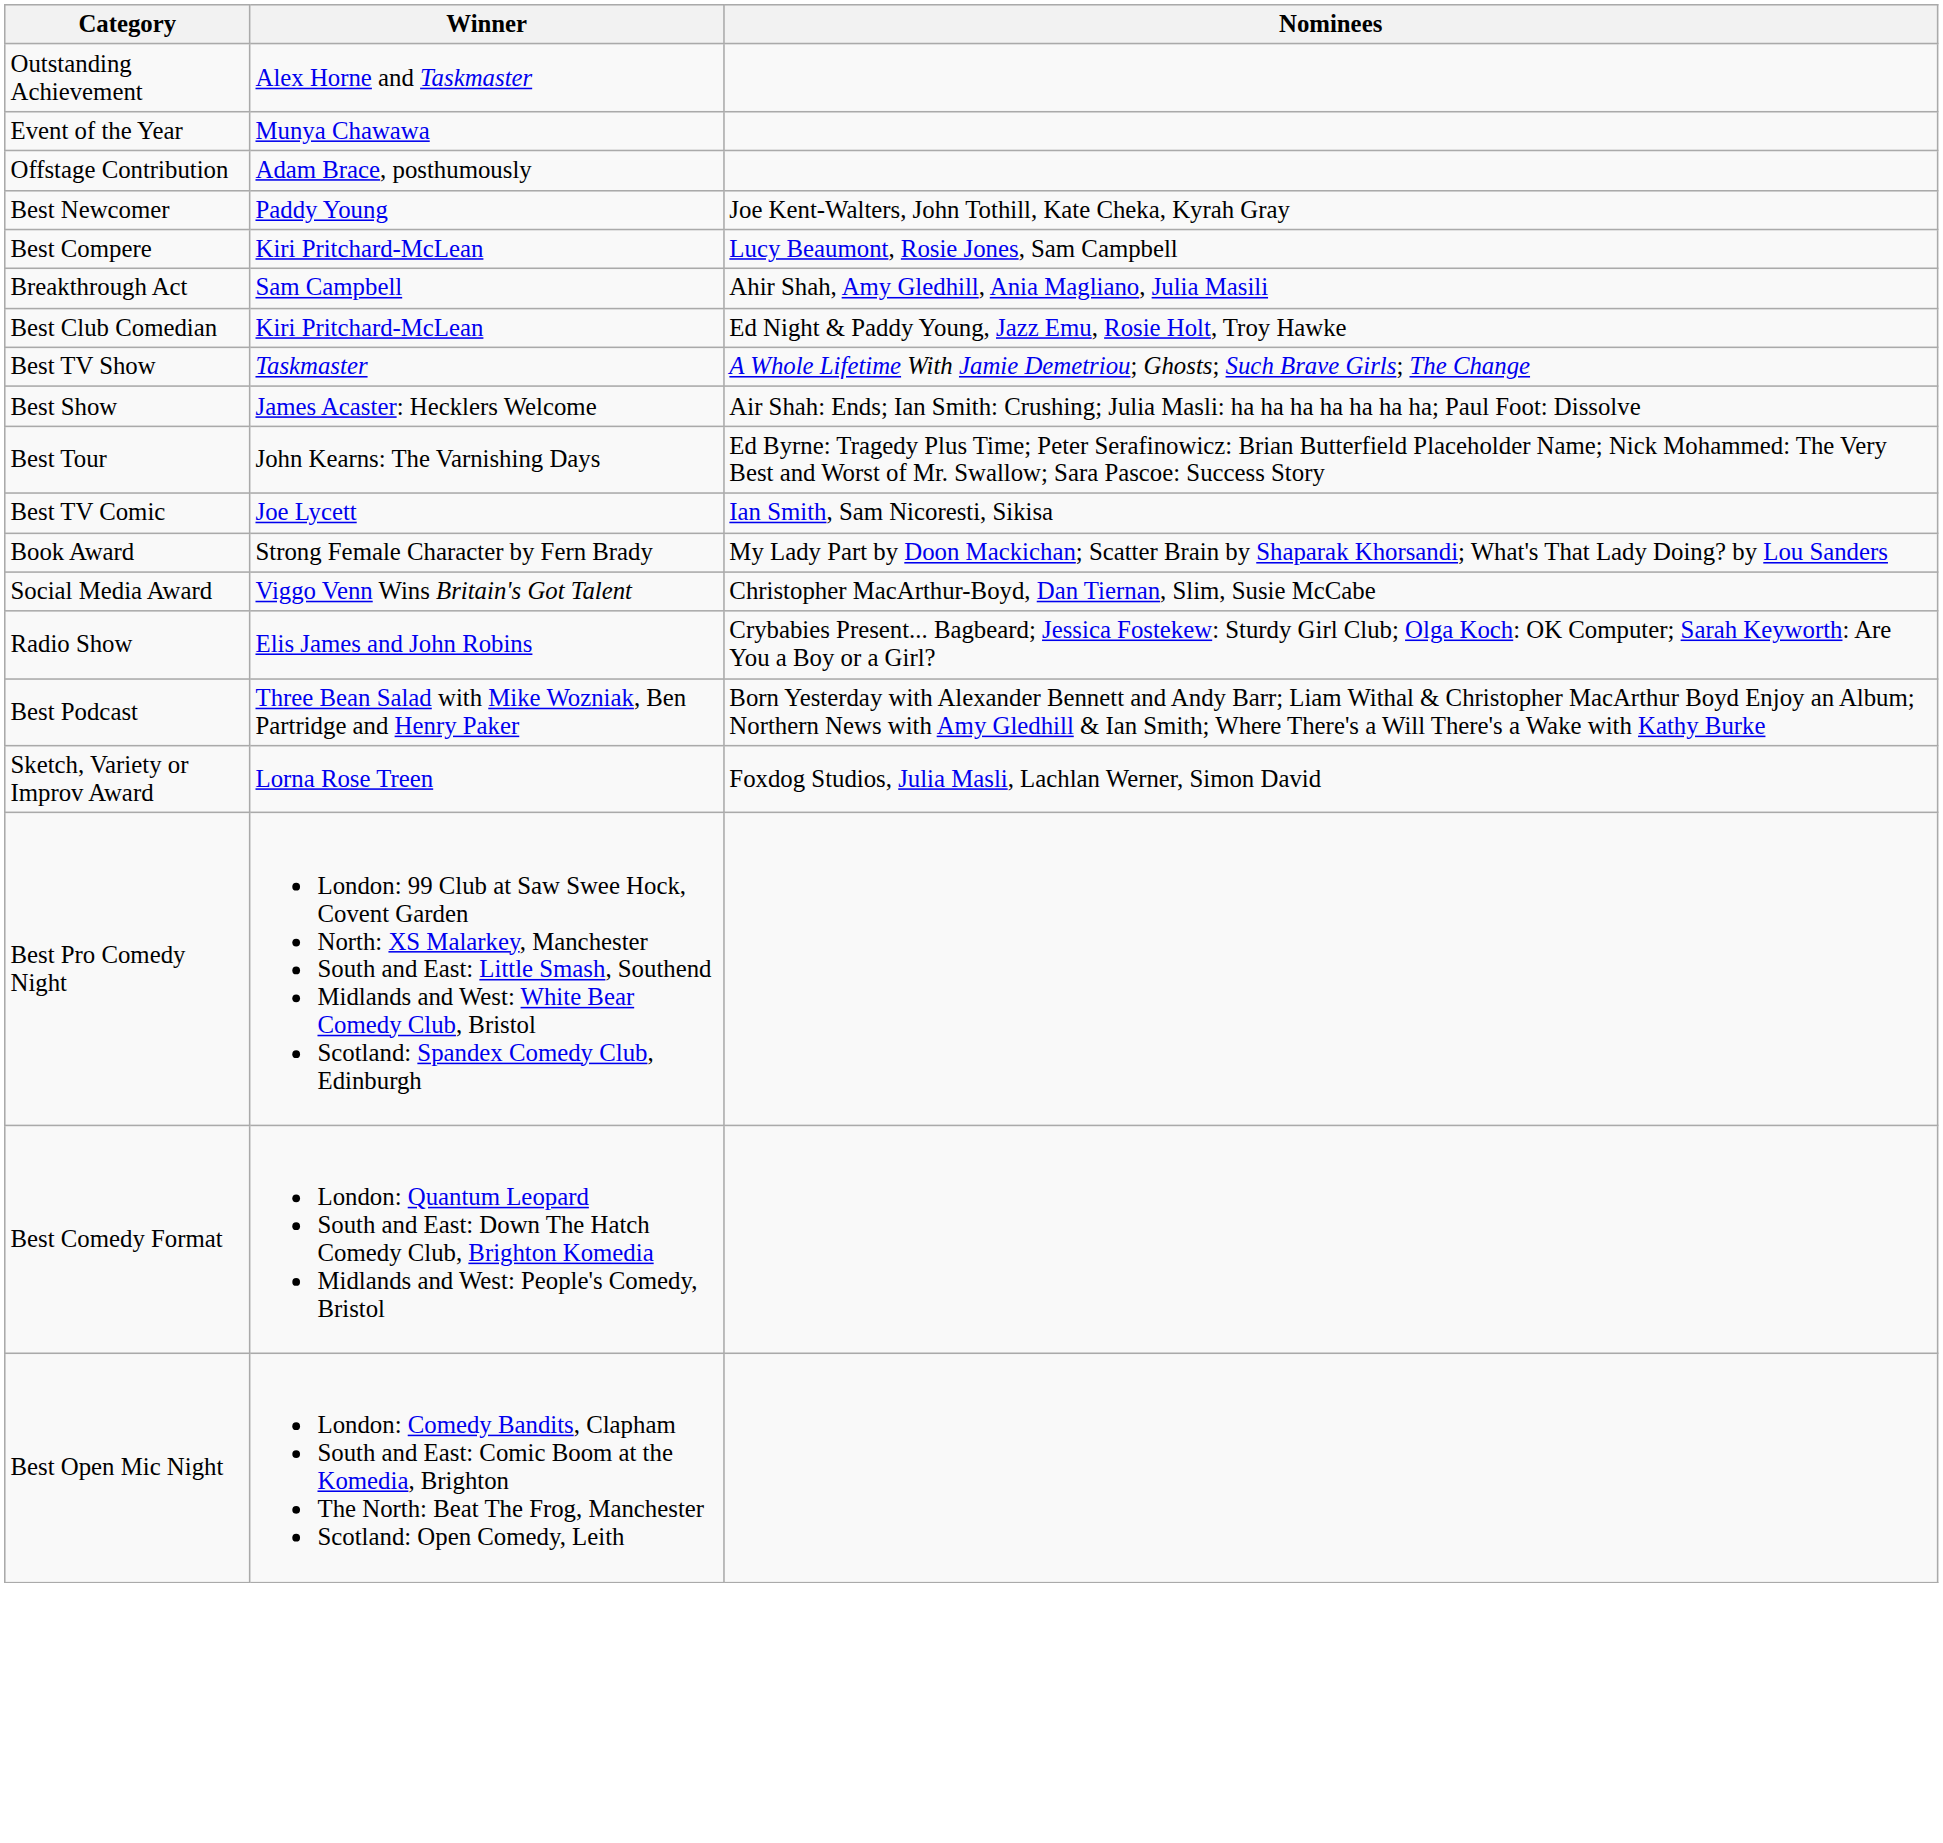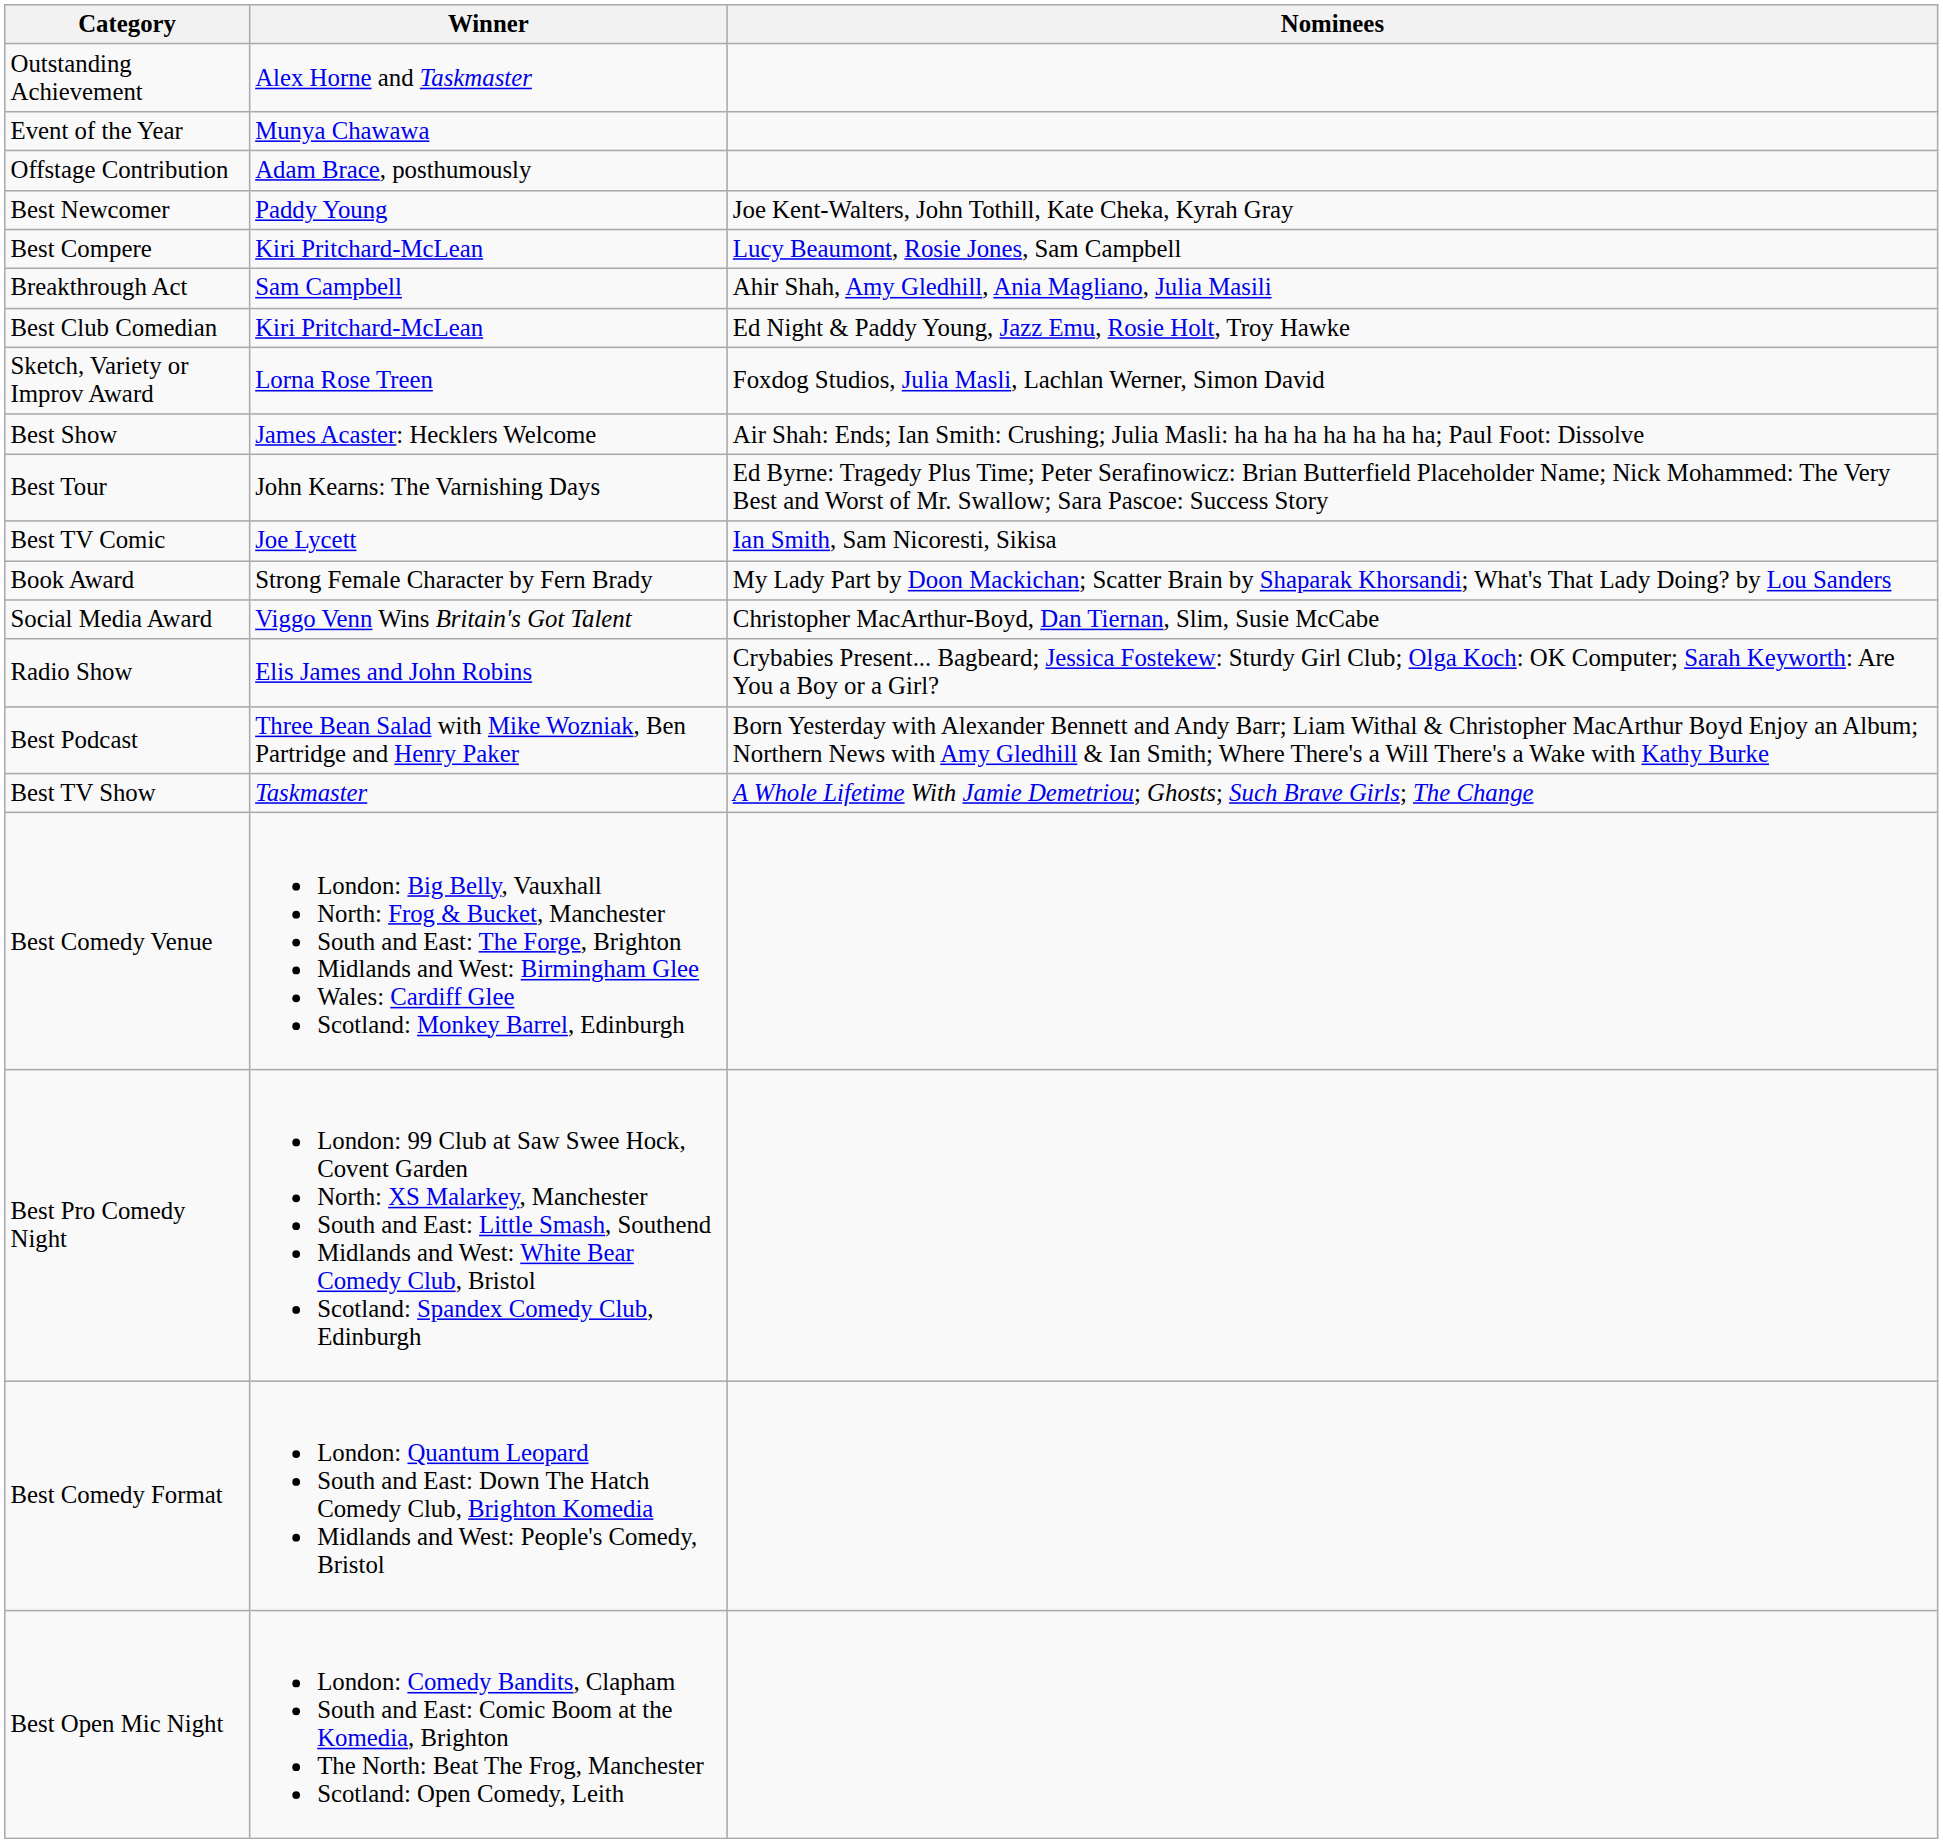 <table class="wikitable">
 <tr>
 <th>Category</th>
 <th>Winner</th>
 <th>Nominees</th>
 </tr>
 <tr>
 <td>Outstanding Achievement</td>
 <td><a href='#'>Alex Horne</a> and <a href='#'><em>Taskmaster</em></a></td>
 <td></td>
 </tr>
 <tr>
 <td>Event of the Year</td>
 <td><a href='#'>Munya Chawawa</a></td>
 <td></td>
 </tr>
 <tr>
 <td>Offstage Contribution</td>
 <td><a href='#'>Adam Brace</a>, posthumously</td>
 <td></td>
 </tr>
 <tr>
 <td>Best Newcomer</td>
 <td><a href='#'>Paddy Young</a></td>
 <td>Joe Kent-Walters, John Tothill, Kate Cheka, Kyrah Gray</td>
 </tr>
 <tr>
 <td>Best Compere</td>
 <td><a href='#'>Kiri Pritchard-McLean</a></td>
 <td><a href='#'>Lucy Beaumont</a>, <a href='#'>Rosie Jones</a>, Sam Campbell</td>
 </tr>
 <tr>
 <td>Breakthrough Act</td>
 <td><a href='#'>Sam Campbell</a></td>
 <td>Ahir Shah, <a href='#'>Amy Gledhill</a>, <a href='#'>Ania Magliano</a>, <a href='#'>Julia Masili</a></td>
 </tr>
 <tr>
 <td>Best Club Comedian</td>
 <td><a href='#'>Kiri Pritchard-McLean</a></td>
 <td>Ed Night & Paddy Young, <a href='#'>Jazz Emu</a>, <a href='#'>Rosie Holt</a>, Troy Hawke</td>
 </tr>
 <tr>
-<td>Best TV Show</td>
-<td><a href='#'><em>Taskmaster</em></a></td>
-<td><em><a href='#'>A Whole Lifetime</a> With <a href='#'>Jamie Demetriou</a></em>; <em>Ghosts</em>; <em><a href='#'>Such Brave Girls</a></em>; <em><a href='#'>The Change</a></em></td>
+<td>Sketch, Variety or Improv Award</td>
+<td><a href='#'>Lorna Rose Treen</a></td>
+<td>Foxdog Studios, <a href='#'>Julia Masli</a>, Lachlan Werner, Simon David</td>
 </tr>
 <tr>
 <td>Best Show</td>
 <td><a href='#'>James Acaster</a>: Hecklers Welcome</td>
 <td>Air Shah: Ends; Ian Smith: Crushing; Julia Masli: ha ha ha ha ha ha ha; Paul Foot: Dissolve</td>
 </tr>
 <tr>
 <td>Best Tour</td>
 <td>John Kearns: The Varnishing Days</td>
 <td>Ed Byrne: Tragedy Plus Time; Peter Serafinowicz: Brian Butterfield Placeholder Name; Nick Mohammed: The Very Best and Worst of Mr. Swallow; Sara Pascoe: Success Story</td>
 </tr>
 <tr>
 <td>Best TV Comic</td>
 <td><a href='#'>Joe Lycett</a></td>
 <td><a href='#'>Ian Smith</a>, Sam Nicoresti, Sikisa</td>
 </tr>
 <tr>
 <td>Book Award</td>
 <td>Strong Female Character by Fern Brady</td>
 <td>My Lady Part by <a href='#'>Doon Mackichan</a>; Scatter Brain by <a href='#'>Shaparak Khorsandi</a>; What's That Lady Doing? by <a href='#'>Lou Sanders</a></td>
 </tr>
 <tr>
 <td>Social Media Award</td>
 <td><a href='#'>Viggo Venn</a> Wins <em>Britain's Got Talent</em></td>
 <td>Christopher MacArthur-Boyd, <a href='#'>Dan Tiernan</a>, Slim, Susie McCabe</td>
 </tr>
 <tr>
 <td>Radio Show</td>
 <td><a href='#'>Elis James and John Robins</a></td>
 <td>Crybabies Present... Bagbeard; <a href='#'>Jessica Fostekew</a>: Sturdy Girl Club; <a href='#'>Olga Koch</a>: OK Computer; <a href='#'>Sarah Keyworth</a>: Are You a Boy or a Girl?</td>
 </tr>
 <tr>
 <td>Best Podcast</td>
 <td><a href='#'>Three Bean Salad</a> with <a href='#'>Mike Wozniak</a>, Ben Partridge and <a href='#'>Henry Paker</a></td>
 <td>Born Yesterday with Alexander Bennett and Andy Barr; Liam Withal & Christopher MacArthur Boyd Enjoy an Album; Northern News with <a href='#'>Amy Gledhill</a> & Ian Smith; Where There's a Will There's a Wake with <a href='#'>Kathy Burke</a></td>
 </tr>
 <tr>
-<td>Sketch, Variety or Improv Award</td>
-<td><a href='#'>Lorna Rose Treen</a></td>
-<td>Foxdog Studios, <a href='#'>Julia Masli</a>, Lachlan Werner, Simon David</td>
+<td>Best TV Show</td>
+<td><a href='#'><em>Taskmaster</em></a></td>
+<td><em><a href='#'>A Whole Lifetime</a> With <a href='#'>Jamie Demetriou</a></em>; <em>Ghosts</em>; <em><a href='#'>Such Brave Girls</a></em>; <em><a href='#'>The Change</a></em></td>
+</tr>
+<tr>
+<td>Best Comedy Venue</td>
+<td><br><ul><li>London: <a href='#'>Big Belly</a>, Vauxhall</li><li>North: <a href='#'>Frog & Bucket</a>, Manchester</li><li>South and East: <a href='#'>The Forge</a>, Brighton</li><li>Midlands and West: <a href='#'>Birmingham Glee</a></li><li>Wales: <a href='#'>Cardiff Glee</a></li><li>Scotland: <a href='#'>Monkey Barrel</a>, Edinburgh</li></ul></td>
+<td></td>
 </tr>
 <tr>
 <td>Best Pro Comedy Night</td>
 <td><br><ul><li>London: 99 Club at Saw Swee Hock, Covent Garden</li><li>North: <a href='#'>XS Malarkey</a>, Manchester</li><li>South and East: <a href='#'>Little Smash</a>, Southend</li><li>Midlands and West: <a href='#'>White Bear Comedy Club</a>, Bristol</li><li>Scotland: <a href='#'>Spandex Comedy Club</a>, Edinburgh</li></ul></td>
 <td></td>
 </tr>
 <tr>
 <td>Best Comedy Format</td>
 <td><br><ul><li>London: <a href='#'>Quantum Leopard</a></li><li>South and East: Down The Hatch Comedy Club, <a href='#'>Brighton Komedia</a></li><li>Midlands and West: People's Comedy, Bristol</li></ul></td>
 <td></td>
 </tr>
 <tr>
 <td>Best Open Mic Night</td>
 <td><br><ul><li>London: <a href='#'>Comedy Bandits</a>, Clapham</li><li>South and East: Comic Boom at the <a href='#'>Komedia</a>, Brighton</li><li>The North: Beat The Frog, Manchester</li><li>Scotland: Open Comedy, Leith</li></ul></td>
 <td></td>
 </tr>
 </table>
